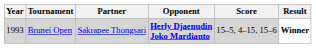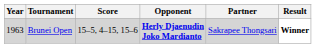 <table class="sortable wikitable" style="font-size: 90%;">
 <tr>
 <th>Year</th>
 <th>Tournament</th>
+<th>Score</th>
+<th>Opponent</th>
 <th>Partner</th>
-<th>Opponent</th>
-<th>Score</th>
 <th>Result</th>
 </tr>
 <tr style="background:#D5D5D5">
-<td align="center">1993</td>
+<td align="center">1963</td>
 <td align="left"><a href='#'>Brunei Open</a></td>
+<td align="left">15–5, 4–15, 15–6</td>
+<td align="left"><strong> <a href='#'>Herly Djaenudin</a> <br>  <a href='#'>Joko Mardianto</a></strong></td>
 <td align="left"> <a href='#'>Sakrapee Thongsari</a></td>
-<td align="left"><strong> <a href='#'>Herly Djaenudin</a> <br>  <a href='#'>Joko Mardianto</a></strong></td>
-<td align="left">15–5, 4–15, 15–6</td>
 <td style="text-align:left; background:white"> <strong>Winner</strong></td>
 </tr>
 </table>
